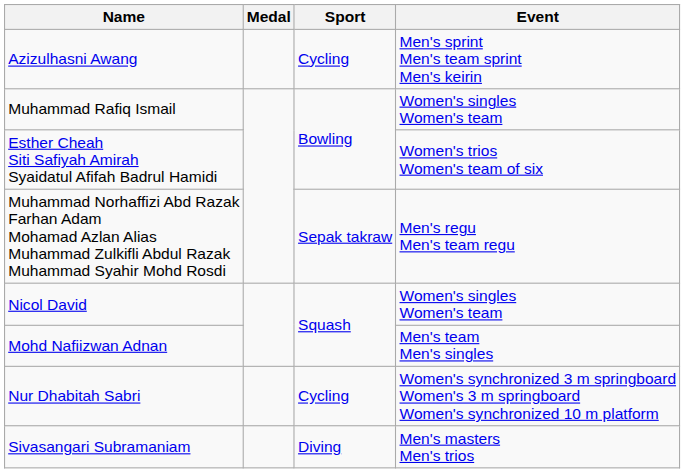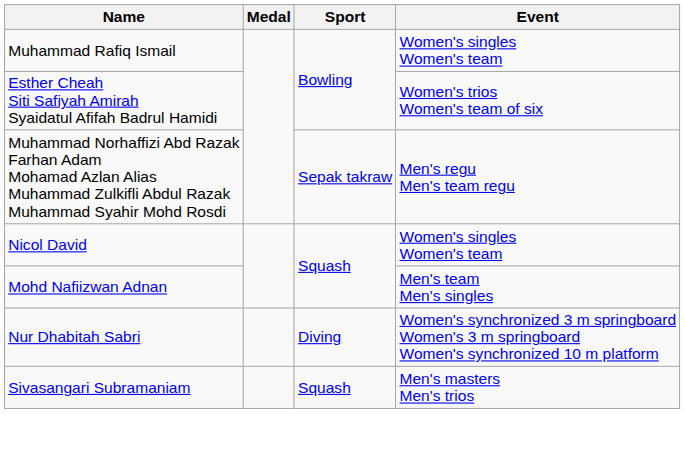 <table class="wikitable sortable" style="font-size:90%">
 <tr>
 <th>Name</th>
 <th>Medal</th>
 <th>Sport</th>
 <th>Event</th>
-</tr>
-<tr>
-<td><a href='#'>Azizulhasni Awang</a></td>
-<td><br><br></td>
-<td><a href='#'>Cycling</a></td>
-<td><a href='#'>Men's sprint</a><br><a href='#'>Men's team sprint</a><br><a href='#'>Men's keirin</a></td>
 </tr>
 <tr>
 <td>Muhammad Rafiq Ismail</td>
 <td rowspan=3><br></td>
 <td rowspan=2><a href='#'>Bowling</a></td>
 <td><a href='#'>Women's singles</a><br> <a href='#'>Women's team</a></td>
 </tr>
 <tr>
 <td><a href='#'>Esther Cheah</a><br> <a href='#'>Siti Safiyah Amirah</a> <br> Syaidatul Afifah Badrul Hamidi</td>
 <td><a href='#'>Women's trios</a><br><a href='#'>Women's team of six</a></td>
 </tr>
 <tr>
 <td>Muhammad Norhaffizi Abd Razak <br> Farhan Adam <br> Mohamad Azlan Alias <br> Muhammad Zulkifli Abdul Razak <br> Muhammad Syahir Mohd Rosdi</td>
 <td><a href='#'>Sepak takraw</a></td>
 <td><a href='#'>Men's regu</a><br><a href='#'>Men's team regu</a></td>
 </tr>
 <tr>
 <td><a href='#'>Nicol David</a></td>
 <td rowspan=2><br></td>
 <td rowspan=2><a href='#'>Squash</a></td>
 <td><a href='#'>Women's singles</a><br> <a href='#'>Women's team</a></td>
 </tr>
 <tr>
 <td><a href='#'>Mohd Nafiizwan Adnan</a></td>
 <td><a href='#'>Men's team</a> <br> <a href='#'>Men's singles</a></td>
 </tr>
 <tr>
 <td><a href='#'>Nur Dhabitah Sabri</a></td>
 <td><br><br></td>
-<td><a href='#'>Cycling</a></td>
+<td><a href='#'>Diving</a></td>
 <td><a href='#'>Women's synchronized 3 m springboard</a><br><a href='#'>Women's 3 m springboard</a><br><a href='#'>Women's synchronized 10 m platform</a></td>
 </tr>
 <tr>
 <td><a href='#'>Sivasangari Subramaniam</a></td>
 <td><br></td>
-<td><a href='#'>Diving</a></td>
+<td><a href='#'>Squash</a></td>
 <td><a href='#'>Men's masters</a><br><a href='#'>Men's trios</a></td>
 </tr>
 </table>
